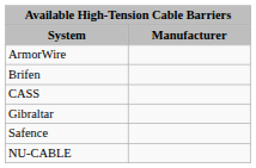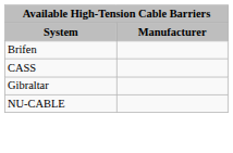 <table border="1" class="wikitable" style="margin: 1em auto 1em auto" align="right">
 <tr>
 <th colspan="2" style="background:#BEBEBE">Available High-Tension Cable Barriers</th>
 </tr>
 <tr>
 <th width="150" style="background:#BEBEBE">System</th>
 <th width="150" style="background:#BEBEBE">Manufacturer</th>
-</tr>
-<tr>
-<td>ArmorWire</td>
-<td></td>
 </tr>
 <tr>
 <td>Brifen</td>
 <td></td>
 </tr>
 <tr>
 <td>CASS</td>
 <td></td>
 </tr>
 <tr>
 <td>Gibraltar</td>
 <td></td>
 </tr>
 <tr>
-<td>Safence</td>
-<td></td>
-</tr>
-<tr>
 <td>NU-CABLE</td>
 <td></td>
 </tr>
 </table>
